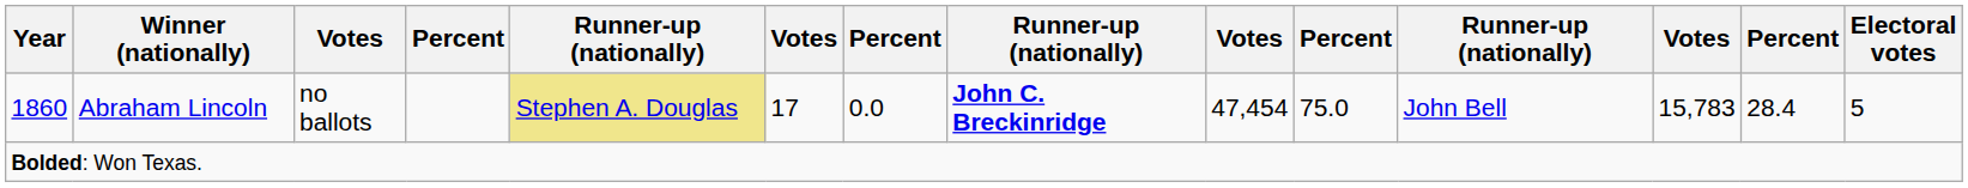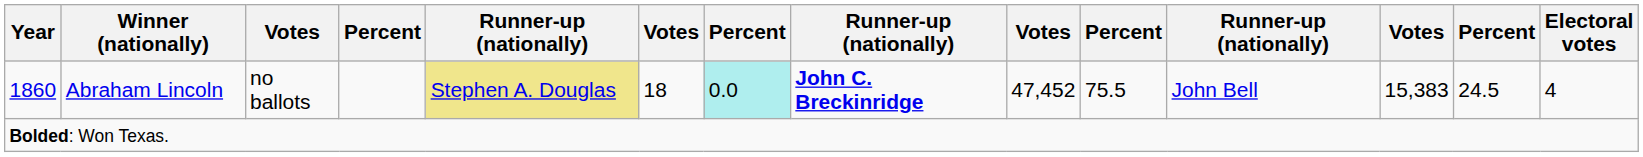 <table class="wikitable sortable">
 <tr>
 <th data-sort-type="number">Year</th>
 <th>Winner (nationally)</th>
 <th data-sort-type="number">Votes</th>
 <th data-sort-type="number">Percent</th>
 <th>Runner-up (nationally)</th>
 <th data-sort-type="number">Votes</th>
 <th data-sort-type="number">Percent</th>
 <th>Runner-up (nationally)</th>
 <th data-sort-type="number">Votes</th>
 <th data-sort-type="number">Percent</th>
 <th>Runner-up (nationally)</th>
 <th data-sort-type="number">Votes</th>
 <th data-sort-type="number">Percent</th>
 <th data-sort-type="number">Electoral<br>votes</th>
 </tr>
 <tr>
 <td style"text-align:left"><a href='#'>1860</a></td>
 <td><a href='#'>Abraham Lincoln</a></td>
 <td>no ballots</td>
 <td></td>
 <td style="background: khaki;"><a href='#'>Stephen A. Douglas</a></td>
-<td>17</td>
-<td>0.0</td>
+<td>18</td>
+<td style="background: paleturquoise;">0.0</td>
 <td><strong><a href='#'>John C. Breckinridge</a></strong></td>
-<td>47,454</td>
-<td>75.0</td>
+<td>47,452</td>
+<td>75.5</td>
 <td><a href='#'>John Bell</a></td>
-<td>15,783</td>
-<td>28.4</td>
-<td>5</td>
+<td>15,383</td>
+<td>24.5</td>
+<td>4</td>
 </tr>
 <tr>
 <td style="text-align:left;" colspan="14"><small><strong>Bolded</strong>: Won Texas.</small></td>
 </tr>
 </table>
